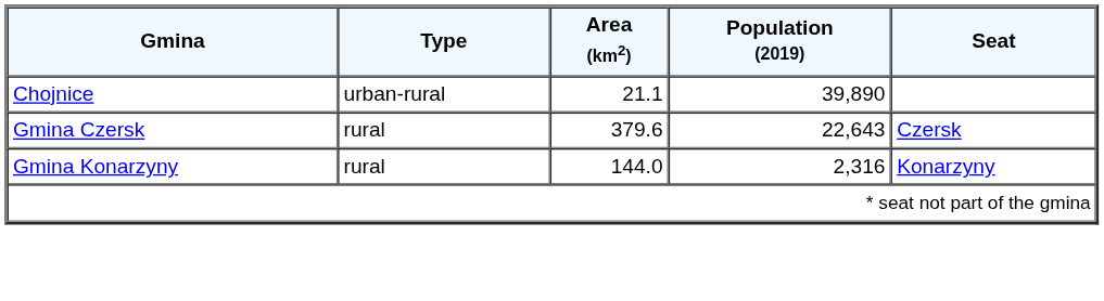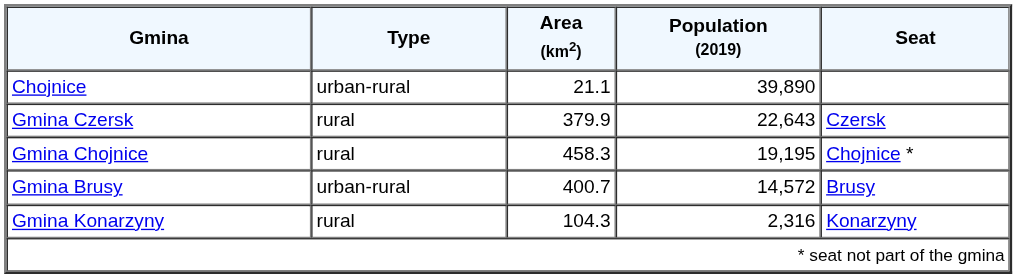 <table width="60%" border="2" cellpadding="3" cellspacing="0" style="font-size:90%;line-height:120%;">
 <tr bgcolor="F0F8FF">
 <td style="text-align:center;"><strong>Gmina</strong></td>
 <td style="text-align:center;"><strong>Type</strong></td>
 <td style="text-align:center;"><strong>Area<br><small>(km<sup>2</sup>)</small></strong></td>
 <td style="text-align:center;"><strong>Population<br><small>(2019)</small></strong></td>
 <td style="text-align:center;"><strong>Seat</strong></td>
 </tr>
 <tr>
 <td><a href='#'>Chojnice</a></td>
 <td>urban-rural</td>
 <td style="text-align:right;">21.1</td>
 <td style="text-align:right;">39,890</td>
 <td> </td>
 </tr>
 <tr>
 <td><a href='#'>Gmina Czersk</a></td>
 <td>rural</td>
-<td style="text-align:right;">379.6</td>
+<td style="text-align:right;">379.9</td>
 <td style="text-align:right;">22,643</td>
 <td><a href='#'>Czersk</a></td>
 </tr>
 <tr>
+<td><a href='#'>Gmina Chojnice</a></td>
+<td>rural</td>
+<td style="text-align:right;">458.3</td>
+<td style="text-align:right;">19,195</td>
+<td><a href='#'>Chojnice</a> *</td>
+</tr>
+<tr>
+<td><a href='#'>Gmina Brusy</a></td>
+<td>urban-rural</td>
+<td style="text-align:right;">400.7</td>
+<td style="text-align:right;">14,572</td>
+<td><a href='#'>Brusy</a></td>
+</tr>
+<tr>
 <td><a href='#'>Gmina Konarzyny</a></td>
 <td>rural</td>
-<td style="text-align:right;">144.0</td>
+<td style="text-align:right;">104.3</td>
 <td style="text-align:right;">2,316</td>
 <td><a href='#'>Konarzyny</a></td>
 </tr>
 <tr>
 <td colspan=5 style="text-align:right;font-size:90%">* seat not part of the gmina</td>
 </tr>
 <tr>
 </tr>
 </table>
